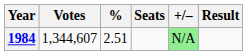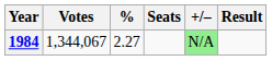 <table class="wikitable" style="text-align:center; font-size:90%">
 <tr>
 <th>Year</th>
 <th>Votes</th>
 <th>%</th>
 <th>Seats</th>
 <th>+/–</th>
 <th>Result</th>
 </tr>
 <tr>
 <th><a href='#'>1984</a></th>
-<td>1,344,607</td>
-<td>2.51</td>
+<td>1,344,067</td>
+<td>2.27</td>
 <td></td>
 <td style="background: lightgreen;">N/A</td>
 <td></td>
 </tr>
 </table>
